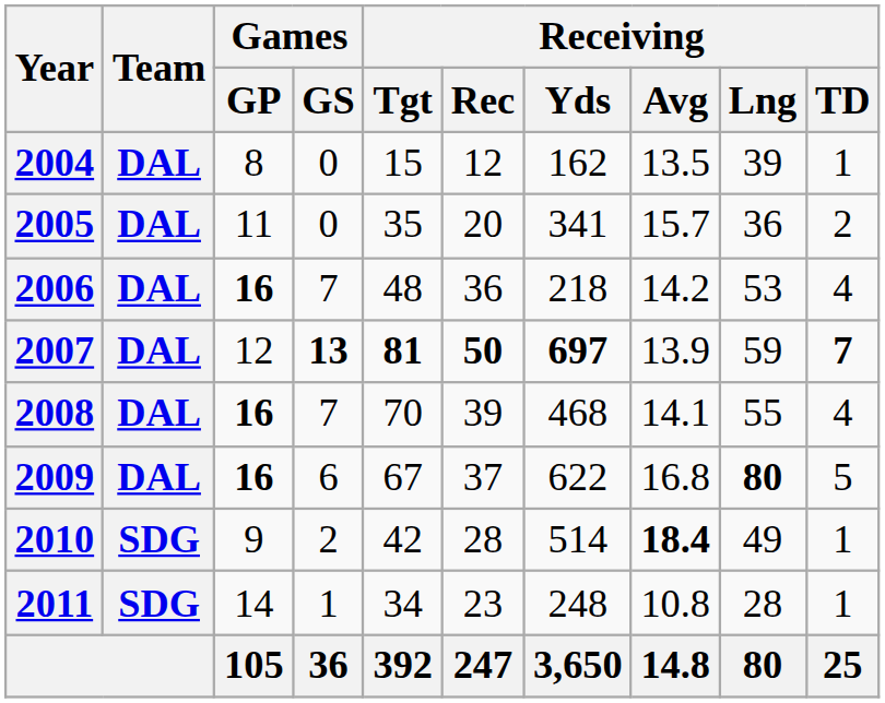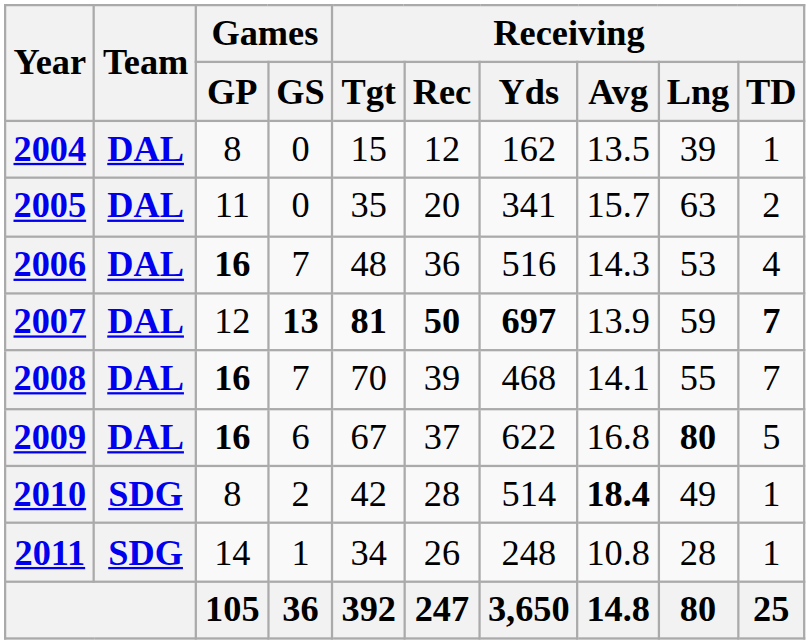 <table class="wikitable" style="text-align:center">
 <tr>
 <th rowspan="2">Year</th>
 <th rowspan="2">Team</th>
 <th colspan="2">Games</th>
 <th colspan="6">Receiving</th>
 </tr>
 <tr>
 <th>GP</th>
 <th>GS</th>
 <th>Tgt</th>
 <th>Rec</th>
 <th>Yds</th>
 <th>Avg</th>
 <th>Lng</th>
 <th>TD</th>
 </tr>
 <tr>
 <th><a href='#'>2004</a></th>
 <th><a href='#'>DAL</a></th>
 <td>8</td>
 <td>0</td>
 <td>15</td>
 <td>12</td>
 <td>162</td>
 <td>13.5</td>
 <td>39</td>
 <td>1</td>
 </tr>
 <tr>
 <th><a href='#'>2005</a></th>
 <th><a href='#'>DAL</a></th>
 <td>11</td>
 <td>0</td>
 <td>35</td>
 <td>20</td>
 <td>341</td>
 <td>15.7</td>
-<td>36</td>
+<td>63</td>
 <td>2</td>
 </tr>
 <tr>
 <th><a href='#'>2006</a></th>
 <th><a href='#'>DAL</a></th>
 <td><strong>16</strong></td>
 <td>7</td>
 <td>48</td>
 <td>36</td>
-<td>218</td>
-<td>14.2</td>
+<td>516</td>
+<td>14.3</td>
 <td>53</td>
 <td>4</td>
 </tr>
 <tr>
 <th><a href='#'>2007</a></th>
 <th><a href='#'>DAL</a></th>
 <td>12</td>
 <td><strong>13</strong></td>
 <td><strong>81</strong></td>
 <td><strong>50</strong></td>
 <td><strong>697</strong></td>
 <td>13.9</td>
 <td>59</td>
 <td><strong>7</strong></td>
 </tr>
 <tr>
 <th><a href='#'>2008</a></th>
 <th><a href='#'>DAL</a></th>
 <td><strong>16</strong></td>
 <td>7</td>
 <td>70</td>
 <td>39</td>
 <td>468</td>
 <td>14.1</td>
 <td>55</td>
-<td>4</td>
+<td>7</td>
 </tr>
 <tr>
 <th><a href='#'>2009</a></th>
 <th><a href='#'>DAL</a></th>
 <td><strong>16</strong></td>
 <td>6</td>
 <td>67</td>
 <td>37</td>
 <td>622</td>
 <td>16.8</td>
 <td><strong>80</strong></td>
 <td>5</td>
 </tr>
 <tr>
 <th><a href='#'>2010</a></th>
 <th><a href='#'>SDG</a></th>
-<td>9</td>
+<td>8</td>
 <td>2</td>
 <td>42</td>
 <td>28</td>
 <td>514</td>
 <td><strong>18.4</strong></td>
 <td>49</td>
 <td>1</td>
 </tr>
 <tr>
 <th><a href='#'>2011</a></th>
 <th><a href='#'>SDG</a></th>
 <td>14</td>
 <td>1</td>
 <td>34</td>
-<td>23</td>
+<td>26</td>
 <td>248</td>
 <td>10.8</td>
 <td>28</td>
 <td>1</td>
 </tr>
 <tr>
 <th colspan="2"></th>
 <th>105</th>
 <th>36</th>
 <th>392</th>
 <th>247</th>
 <th>3,650</th>
 <th>14.8</th>
 <th>80</th>
 <th>25</th>
 </tr>
 </table>
